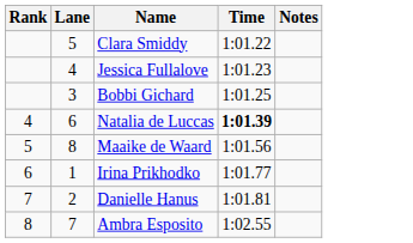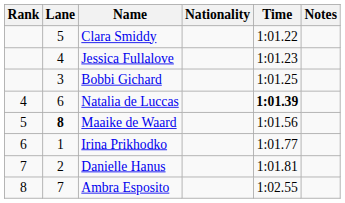 <table class="wikitable sortable" style="text-align:center">
 <tr>
 <th>Rank</th>
 <th>Lane</th>
 <th>Name</th>
+<th>Nationality</th>
 <th>Time</th>
 <th>Notes</th>
 </tr>
 <tr>
 <td></td>
 <td>5</td>
 <td align=left><a href='#'>Clara Smiddy</a></td>
+<td align=left></td>
 <td>1:01.22</td>
 <td></td>
 </tr>
 <tr>
 <td></td>
 <td>4</td>
 <td align=left><a href='#'>Jessica Fullalove</a></td>
+<td align=left></td>
 <td>1:01.23</td>
 <td></td>
 </tr>
 <tr>
 <td></td>
 <td>3</td>
 <td align=left><a href='#'>Bobbi Gichard</a></td>
+<td align=left></td>
 <td>1:01.25</td>
 <td></td>
 </tr>
 <tr>
 <td>4</td>
 <td>6</td>
 <td align=left><a href='#'>Natalia de Luccas</a></td>
+<td align=left></td>
 <td><strong>1:01.39</strong></td>
 <td></td>
 </tr>
 <tr>
 <td>5</td>
-<td>8</td>
+<td><strong>8</strong></td>
 <td align=left><a href='#'>Maaike de Waard</a></td>
+<td align=left></td>
 <td>1:01.56</td>
 <td></td>
 </tr>
 <tr>
 <td>6</td>
 <td>1</td>
 <td align=left><a href='#'>Irina Prikhodko</a></td>
+<td align=left></td>
 <td>1:01.77</td>
 <td></td>
 </tr>
 <tr>
 <td>7</td>
 <td>2</td>
 <td align=left><a href='#'>Danielle Hanus</a></td>
+<td align=left></td>
 <td>1:01.81</td>
 <td></td>
 </tr>
 <tr>
 <td>8</td>
 <td>7</td>
 <td align=left><a href='#'>Ambra Esposito</a></td>
+<td align=left></td>
 <td>1:02.55</td>
 <td></td>
 </tr>
 </table>
